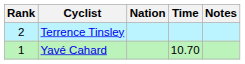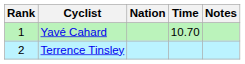 <table class="wikitable sortable" style="text-align:center;">
 <tr>
 <th>Rank</th>
 <th>Cyclist</th>
 <th>Nation</th>
 <th>Time</th>
 <th>Notes</th>
 </tr>
+<tr bgcolor=bbf3bb>
+<td>1</td>
+<td align=left><a href='#'>Yavé Cahard</a></td>
+<td align=left></td>
+<td>10.70</td>
+<td></td>
+</tr>
 <tr bgcolor=bbf3ff>
 <td>2</td>
 <td align=left><a href='#'>Terrence Tinsley</a></td>
 <td align=left></td>
 <td></td>
 <td></td>
 </tr>
-<tr bgcolor=bbf3bb>
-<td>1</td>
-<td align=left><a href='#'>Yavé Cahard</a></td>
-<td align=left></td>
-<td>10.70</td>
-<td></td>
-</tr>
 </table>
